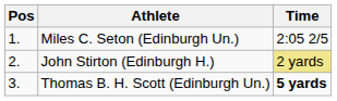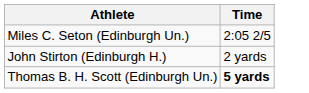 <table class="wikitable">
 <tr>
-<th>Pos</th>
 <th>Athlete</th>
 <th>Time</th>
 </tr>
 <tr>
-<td>1.</td>
 <td>Miles C. Seton (Edinburgh Un.)</td>
 <td>2:05 2/5</td>
 </tr>
 <tr>
-<td>2.</td>
 <td>John Stirton (Edinburgh H.)</td>
-<td style="background: khaki;">2 yards</td>
+<td>2 yards</td>
 </tr>
 <tr>
-<td>3.</td>
 <td>Thomas B. H. Scott (Edinburgh Un.)</td>
 <td><strong>5 yards</strong></td>
 </tr>
 </table>
